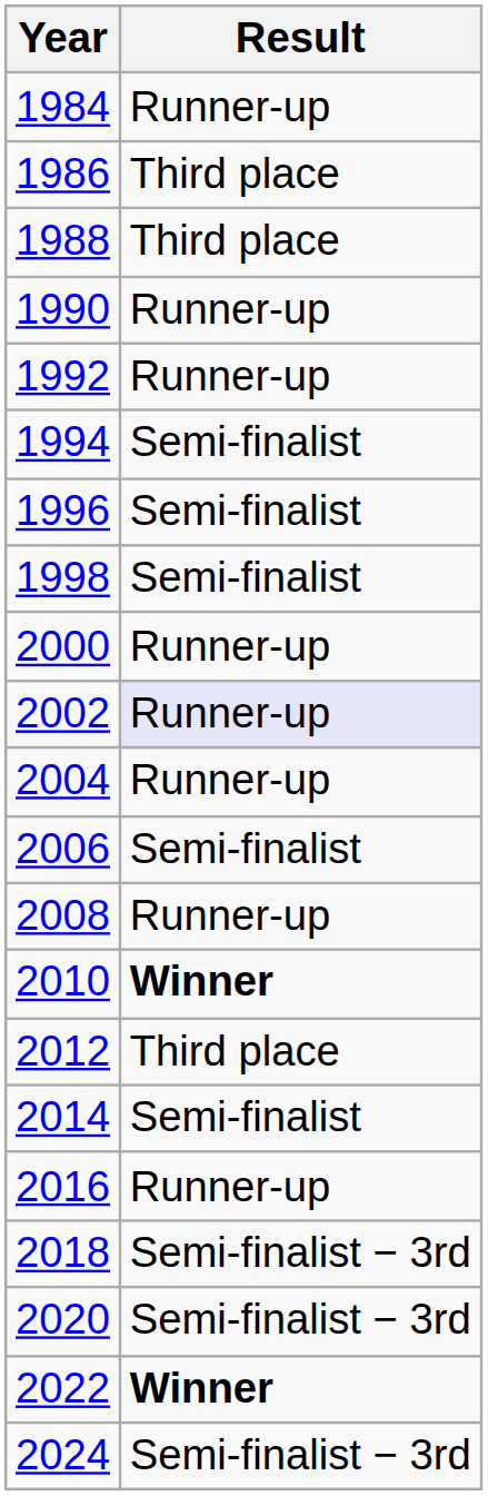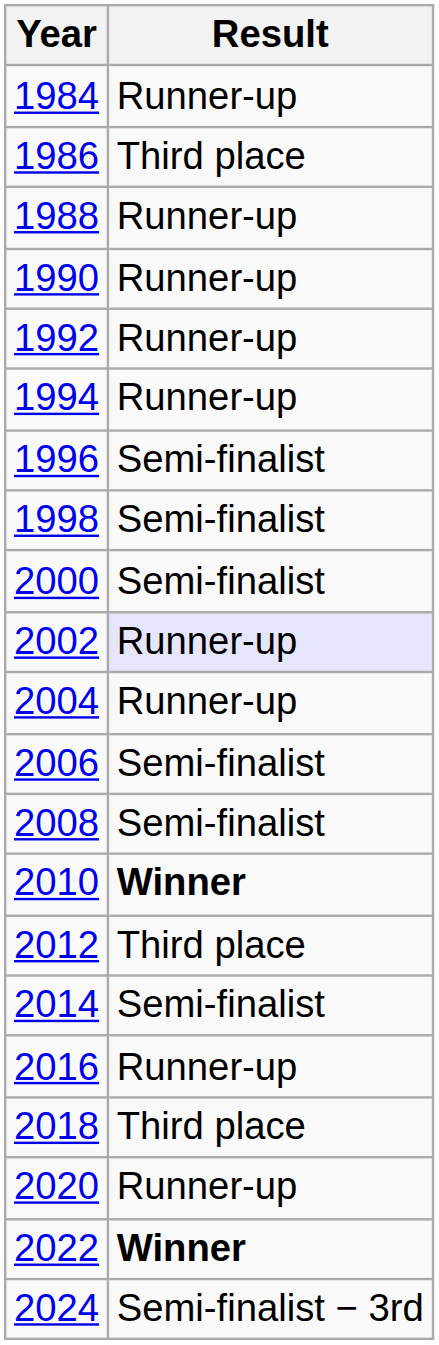 <table class="wikitable">
 <tr>
 <th>Year</th>
 <th>Result</th>
 </tr>
 <tr>
 <td><a href='#'>1984</a></td>
 <td> Runner-up</td>
 </tr>
 <tr>
 <td><a href='#'>1986</a></td>
 <td> Third place</td>
 </tr>
 <tr>
 <td><a href='#'>1988</a></td>
-<td> Third place</td>
+<td> Runner-up</td>
 </tr>
 <tr>
 <td><a href='#'>1990</a></td>
 <td> Runner-up</td>
 </tr>
 <tr>
 <td><a href='#'>1992</a></td>
 <td> Runner-up</td>
 </tr>
 <tr>
 <td><a href='#'>1994</a></td>
-<td> Semi-finalist</td>
+<td> Runner-up</td>
 </tr>
 <tr>
 <td><a href='#'>1996</a></td>
 <td> Semi-finalist</td>
 </tr>
 <tr>
 <td><a href='#'>1998</a></td>
 <td> Semi-finalist</td>
 </tr>
 <tr>
 <td><a href='#'>2000</a></td>
-<td> Runner-up</td>
+<td> Semi-finalist</td>
 </tr>
 <tr>
 <td><a href='#'>2002</a></td>
 <td style="background: lavender;"> Runner-up</td>
 </tr>
 <tr>
 <td><a href='#'>2004</a></td>
 <td> Runner-up</td>
 </tr>
 <tr>
 <td><a href='#'>2006</a></td>
 <td> Semi-finalist</td>
 </tr>
 <tr>
 <td><a href='#'>2008</a></td>
-<td> Runner-up</td>
+<td> Semi-finalist</td>
 </tr>
 <tr>
 <td><a href='#'>2010</a></td>
 <td> <strong>Winner</strong></td>
 </tr>
 <tr>
 <td><a href='#'>2012</a></td>
 <td> Third place</td>
 </tr>
 <tr>
 <td><a href='#'>2014</a></td>
 <td> Semi-finalist</td>
 </tr>
 <tr>
 <td><a href='#'>2016</a></td>
 <td> Runner-up</td>
 </tr>
 <tr>
 <td><a href='#'>2018</a></td>
-<td> Semi-finalist − 3rd</td>
+<td> Third place</td>
 </tr>
 <tr>
 <td><a href='#'>2020</a></td>
-<td> Semi-finalist − 3rd</td>
+<td> Runner-up</td>
 </tr>
 <tr>
 <td><a href='#'>2022</a></td>
 <td> <strong>Winner</strong></td>
 </tr>
 <tr>
 <td><a href='#'>2024</a></td>
 <td> Semi-finalist − 3rd</td>
 </tr>
 </table>
